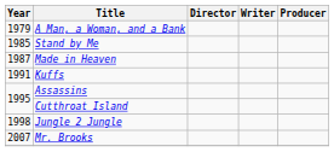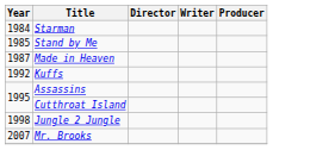 <table class="wikitable">
 <tr>
 <th>Year</th>
 <th>Title</th>
 <th>Director</th>
 <th>Writer</th>
 <th>Producer</th>
 </tr>
 <tr>
-<td>1979</td>
-<td><em><a href='#'>A Man, a Woman, and a Bank</a></em></td>
+<td>1984</td>
+<td><em><a href='#'>Starman</a></em></td>
 <td></td>
 <td></td>
 <td></td>
 </tr>
 <tr>
 <td>1985</td>
 <td><em><a href='#'>Stand by Me</a></em></td>
 <td></td>
 <td></td>
 <td></td>
 </tr>
 <tr>
 <td>1987</td>
 <td><em><a href='#'>Made in Heaven</a></em></td>
 <td></td>
 <td></td>
 <td></td>
 </tr>
 <tr>
-<td>1991</td>
+<td>1992</td>
 <td><em><a href='#'>Kuffs</a></em></td>
 <td></td>
 <td></td>
 <td></td>
 </tr>
 <tr>
 <td rowspan=2>1995</td>
 <td><em><a href='#'>Assassins</a></em></td>
 <td></td>
 <td></td>
 <td></td>
 </tr>
 <tr>
 <td><em><a href='#'>Cutthroat Island</a></em></td>
 <td></td>
 <td></td>
 <td></td>
 </tr>
 <tr>
 <td>1998</td>
 <td><em><a href='#'>Jungle 2 Jungle</a></em></td>
 <td></td>
 <td></td>
 <td></td>
 </tr>
 <tr>
 <td>2007</td>
 <td><em><a href='#'>Mr. Brooks</a></em></td>
 <td></td>
 <td></td>
 <td></td>
 </tr>
 <tr>
 </tr>
 </table>
